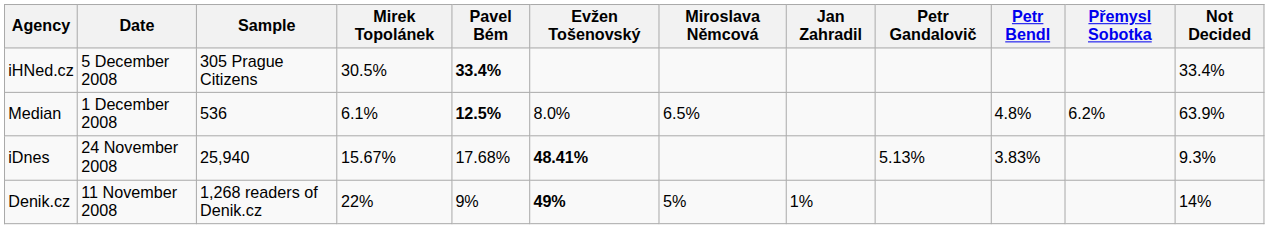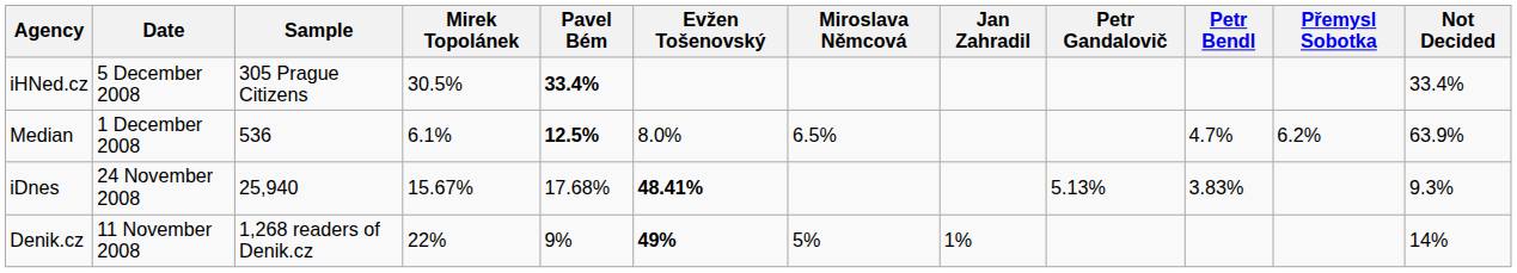 <table class="wikitable">
 <tr>
 <th>Agency</th>
 <th>Date</th>
 <th>Sample</th>
 <th>Mirek Topolánek</th>
 <th>Pavel Bém</th>
 <th>Evžen Tošenovský</th>
 <th>Miroslava Němcová</th>
 <th>Jan Zahradil</th>
 <th>Petr Gandalovič</th>
 <th><a href='#'>Petr Bendl</a></th>
 <th><a href='#'>Přemysl Sobotka</a></th>
 <th>Not Decided</th>
 </tr>
 <tr>
 <td>iHNed.cz</td>
 <td>5 December 2008</td>
 <td>305 Prague Citizens</td>
 <td>30.5%</td>
 <td><strong>33.4%</strong></td>
 <td></td>
 <td></td>
 <td></td>
 <td></td>
 <td></td>
 <td></td>
 <td>33.4%</td>
 </tr>
 <tr>
 <td>Median</td>
 <td>1 December 2008</td>
 <td>536</td>
 <td>6.1%</td>
 <td><strong>12.5%</strong></td>
 <td>8.0%</td>
 <td>6.5%</td>
 <td></td>
 <td></td>
-<td>4.8%</td>
+<td>4.7%</td>
 <td>6.2%</td>
 <td>63.9%</td>
 </tr>
 <tr>
 <td>iDnes</td>
 <td>24 November 2008</td>
 <td>25,940</td>
 <td>15.67%</td>
 <td>17.68%</td>
 <td><strong>48.41%</strong></td>
 <td></td>
 <td></td>
 <td>5.13%</td>
 <td>3.83%</td>
 <td></td>
 <td>9.3%</td>
 </tr>
 <tr>
 <td>Denik.cz</td>
 <td>11 November 2008</td>
 <td>1,268 readers of Denik.cz</td>
 <td>22%</td>
 <td>9%</td>
 <td><strong>49%</strong></td>
 <td>5%</td>
 <td>1%</td>
 <td></td>
 <td></td>
 <td></td>
 <td>14%</td>
 </tr>
 </table>
